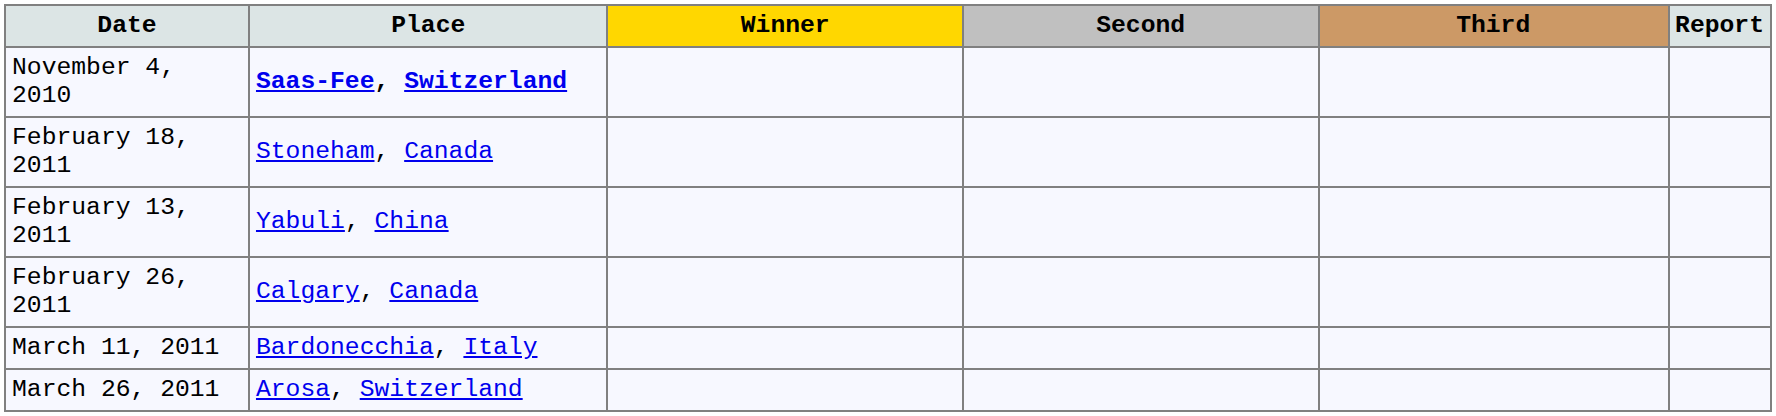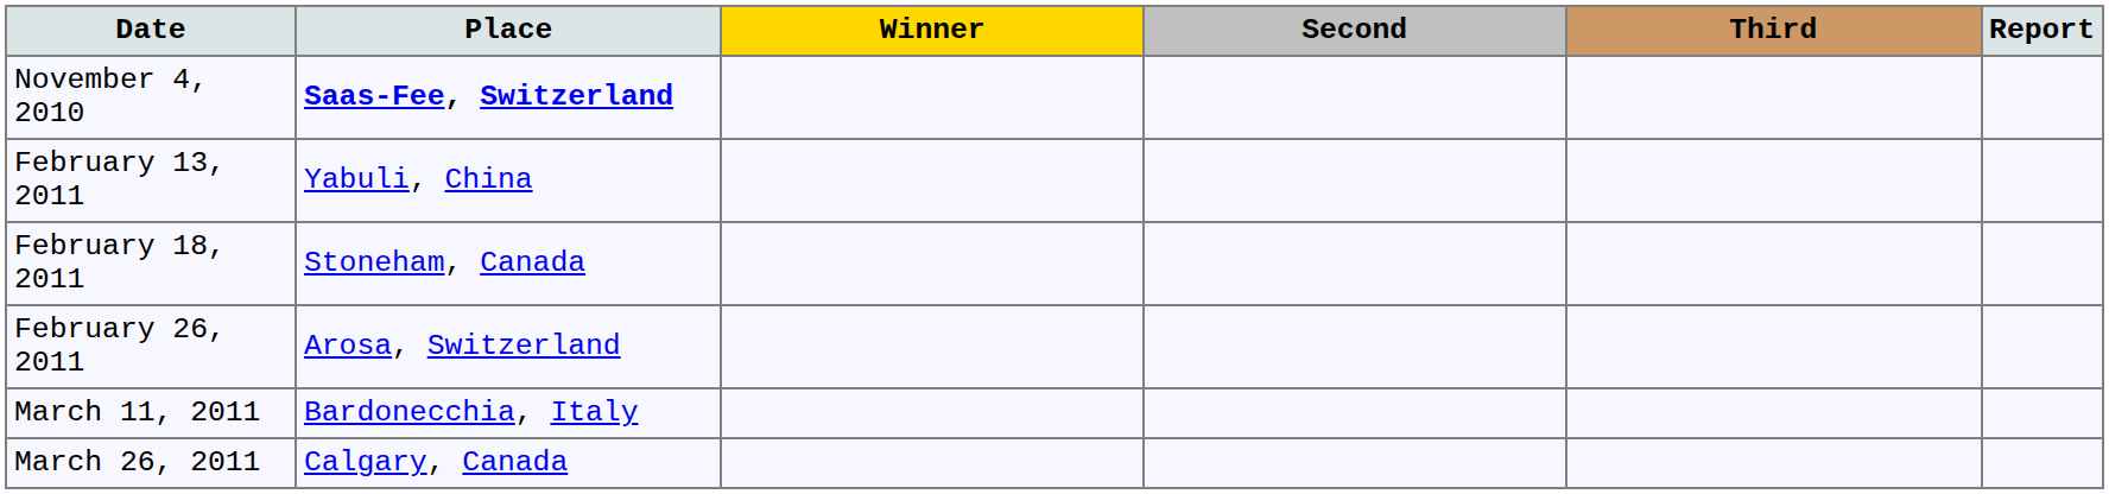 <table bgcolor="#f7f8ff" cellpadding="3" cellspacing="0" border="1" style="font-size: 95%; border: gray solid 1px; border-collapse: collapse;">
 <tr bgcolor="#CCCCCC">
 <td align="center" bgcolor="#DCE5E5" width="150"><strong>Date</strong></td>
 <td align="center" bgcolor="#DCE5E5" width="220"><strong>Place</strong></td>
 <td align="center" bgcolor="gold" width="250"><strong>Winner</strong></td>
 <td align="center" bgcolor="silver" width="250"><strong>Second</strong></td>
 <td align="center" bgcolor="CC9966" width="250"><strong>Third</strong></td>
 <td align="center" bgcolor="#DCE5E5"><strong>Report</strong></td>
 </tr>
 <tr align="left">
 <td>November 4, 2010</td>
 <td><strong> <a href='#'>Saas-Fee</a>, <a href='#'>Switzerland</a></strong></td>
 <td></td>
 <td></td>
 <td></td>
 <td></td>
 </tr>
 <tr align="left">
+<td>February 13, 2011</td>
+<td> <a href='#'>Yabuli</a>, <a href='#'>China</a></td>
+<td></td>
+<td></td>
+<td></td>
+<td></td>
+</tr>
+<tr align="left">
 <td>February 18, 2011</td>
 <td> <a href='#'>Stoneham</a>, <a href='#'>Canada</a></td>
 <td></td>
 <td></td>
 <td></td>
 <td></td>
 </tr>
 <tr align="left">
-<td>February 13, 2011</td>
-<td> <a href='#'>Yabuli</a>, <a href='#'>China</a></td>
-<td></td>
-<td></td>
-<td></td>
-<td></td>
-</tr>
-<tr align="left">
 <td>February 26, 2011</td>
-<td> <a href='#'>Calgary</a>, <a href='#'>Canada</a></td>
+<td> <a href='#'>Arosa</a>, <a href='#'>Switzerland</a></td>
 <td></td>
 <td></td>
 <td></td>
 <td></td>
 </tr>
 <tr align="left">
 <td>March 11, 2011</td>
 <td> <a href='#'>Bardonecchia</a>, <a href='#'>Italy</a></td>
 <td></td>
 <td></td>
 <td></td>
 <td></td>
 </tr>
 <tr align="left">
 <td>March 26, 2011</td>
-<td> <a href='#'>Arosa</a>, <a href='#'>Switzerland</a></td>
+<td> <a href='#'>Calgary</a>, <a href='#'>Canada</a></td>
 <td></td>
 <td></td>
 <td></td>
 <td></td>
 </tr>
 </table>
